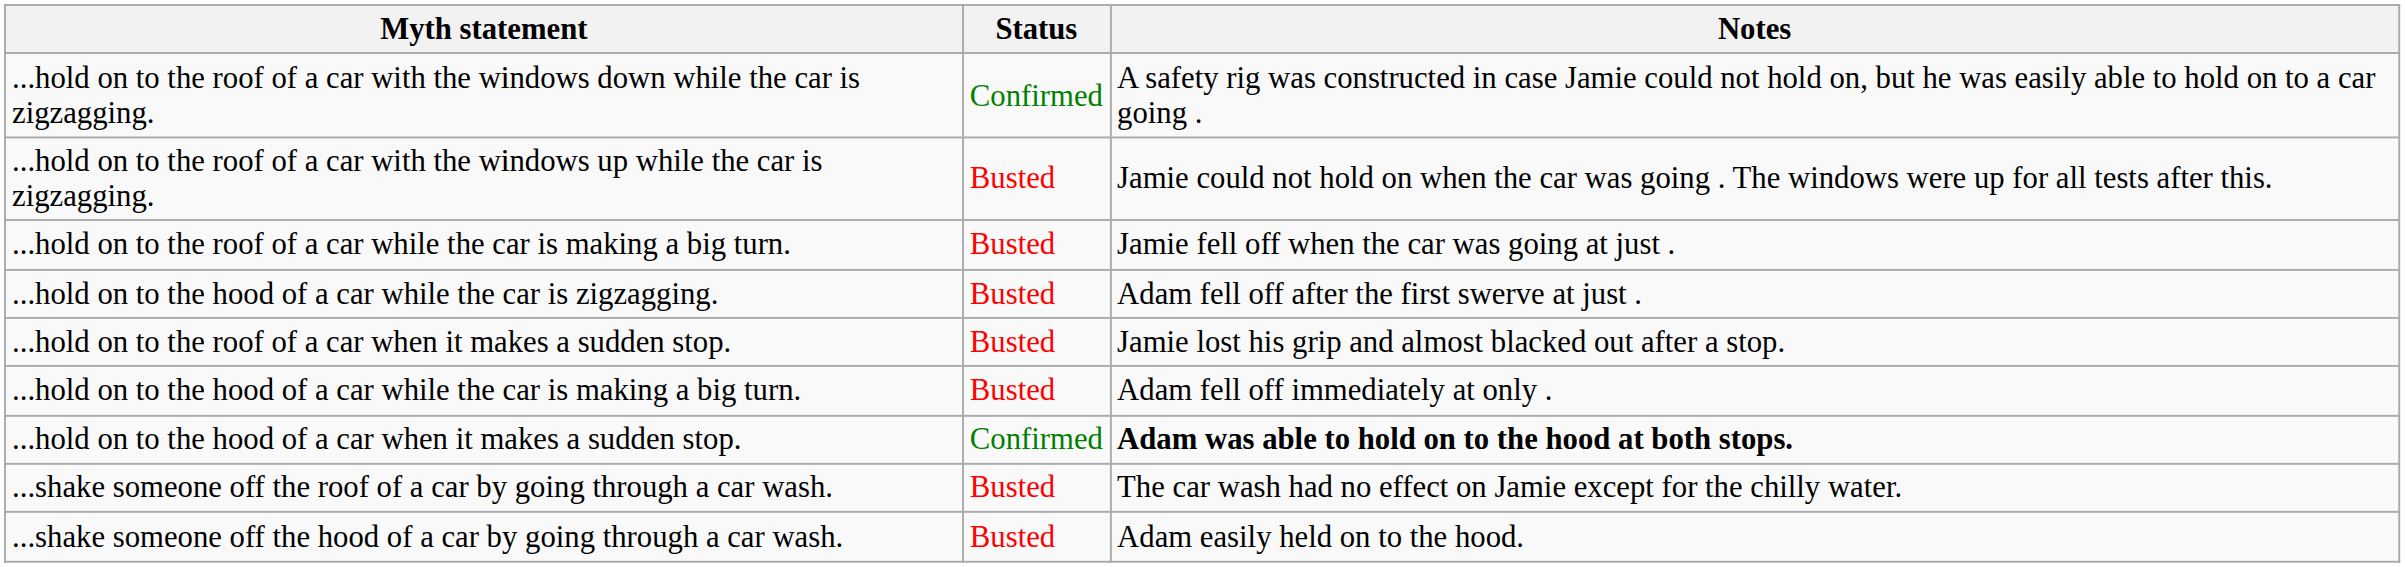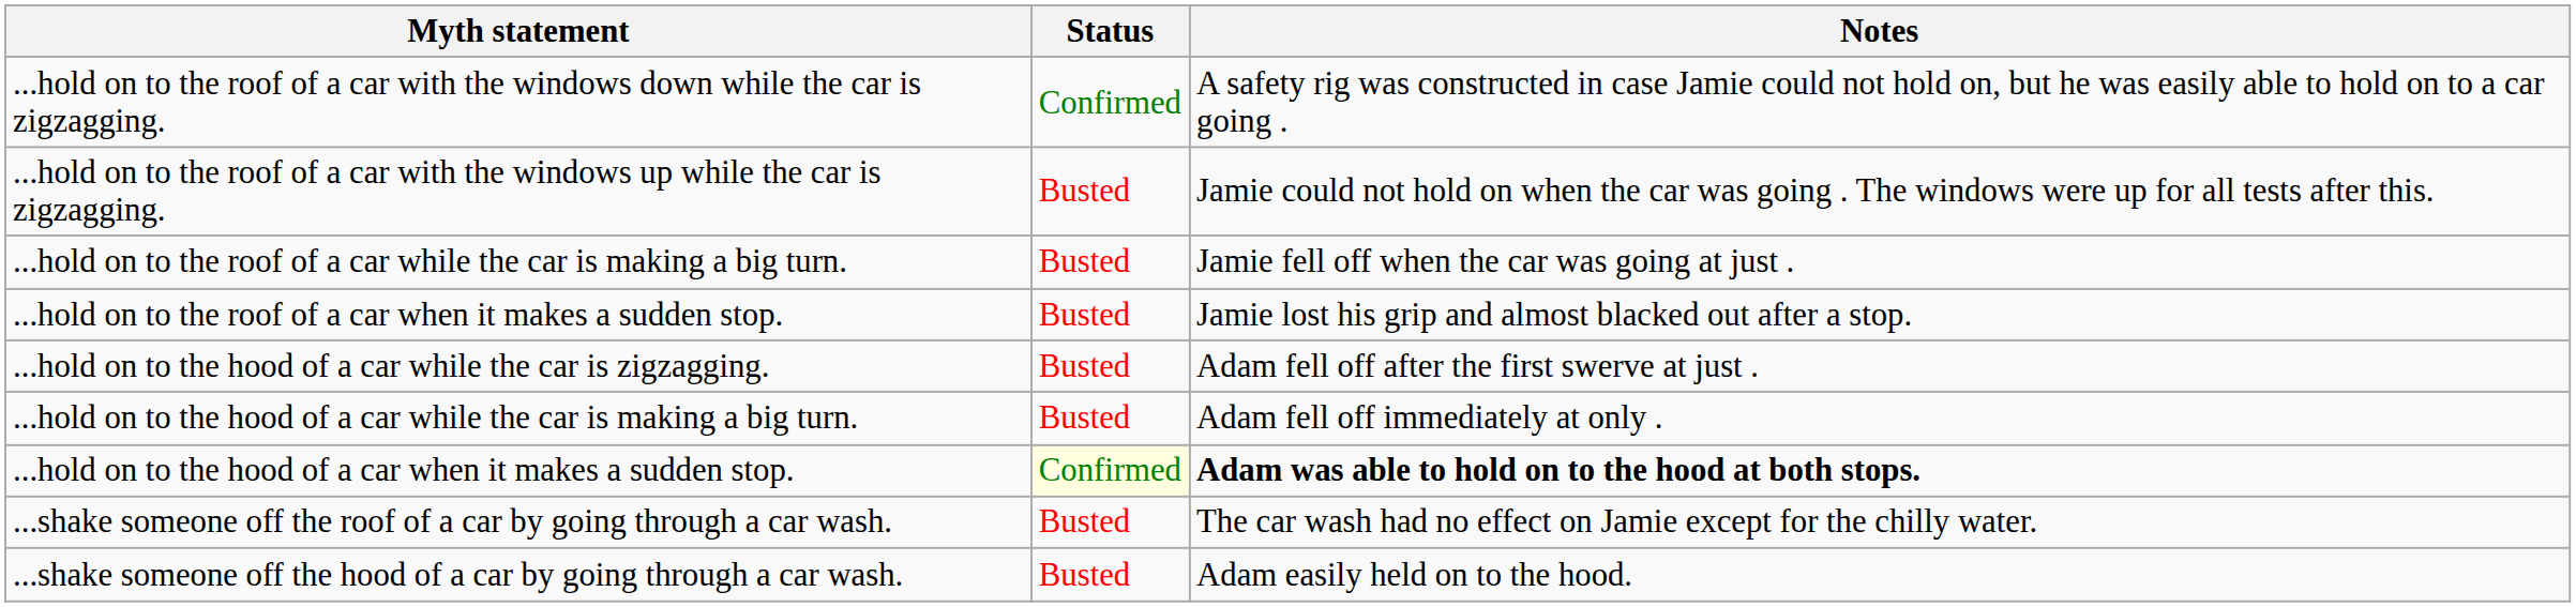 <table class="wikitable plainrowheaders">
 <tr>
 <th>Myth statement</th>
 <th>Status</th>
 <th>Notes</th>
 </tr>
 <tr>
 <td>...hold on to the roof of a car with the windows down while the car is zigzagging.</td>
 <td style="color:green">Confirmed</td>
 <td>A safety rig was constructed in case Jamie could not hold on, but he was easily able to hold on to a car going .</td>
 </tr>
 <tr>
 <td>...hold on to the roof of a car with the windows up while the car is zigzagging.</td>
 <td style="color:red">Busted</td>
 <td>Jamie could not hold on when the car was going . The windows were up for all tests after this.</td>
 </tr>
 <tr>
 <td>...hold on to the roof of a car while the car is making a big turn.</td>
 <td style="color:red">Busted</td>
 <td>Jamie fell off when the car was going at just .</td>
 </tr>
 <tr>
+<td>...hold on to the roof of a car when it makes a sudden stop.</td>
+<td style="color:red">Busted</td>
+<td>Jamie lost his grip and almost blacked out after a  stop.</td>
+</tr>
+<tr>
 <td>...hold on to the hood of a car while the car is zigzagging.</td>
 <td style="color:red">Busted</td>
 <td>Adam fell off after the first swerve at just .</td>
-</tr>
-<tr>
-<td>...hold on to the roof of a car when it makes a sudden stop.</td>
-<td style="color:red">Busted</td>
-<td>Jamie lost his grip and almost blacked out after a  stop.</td>
 </tr>
 <tr>
 <td>...hold on to the hood of a car while the car is making a big turn.</td>
 <td style="color:red">Busted</td>
 <td>Adam fell off immediately at only .</td>
 </tr>
 <tr>
 <td>...hold on to the hood of a car when it makes a sudden stop.</td>
-<td style="color:green">Confirmed</td>
+<td style="background: lightyellow; color:green">Confirmed</td>
 <td><strong>Adam was able to hold on to the hood at both  stops.</strong></td>
 </tr>
 <tr>
 <td>...shake someone off the roof of a car by going through a car wash.</td>
 <td style="color:red">Busted</td>
 <td>The car wash had no effect on Jamie except for the chilly  water.</td>
 </tr>
 <tr>
 <td>...shake someone off the hood of a car by going through a car wash.</td>
 <td style="color:red">Busted</td>
 <td>Adam easily held on to the hood.</td>
 </tr>
 </table>
